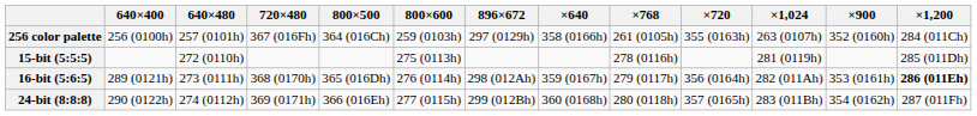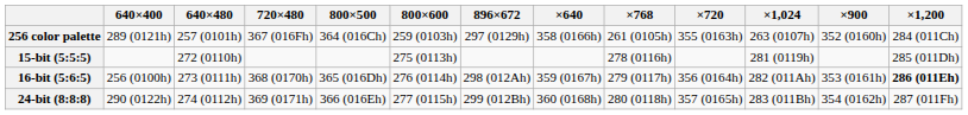 <table class="wikitable" style="text-align: center;">
 <tr>
 <th></th>
 <th>640×400</th>
 <th>640×480</th>
 <th>720×480</th>
 <th>800×500</th>
 <th>800×600</th>
 <th>896×672</th>
 <th>×640</th>
 <th>×768</th>
 <th>×720</th>
 <th>×1,024</th>
 <th>×900</th>
 <th>×1,200</th>
 </tr>
 <tr>
 <th>256 color palette</th>
-<td>256 (0100h)</td>
+<td>289 (0121h)</td>
 <td>257 (0101h)</td>
 <td>367 (016Fh)</td>
 <td>364 (016Ch)</td>
 <td>259 (0103h)</td>
 <td>297 (0129h)</td>
 <td>358 (0166h)</td>
 <td>261 (0105h)</td>
 <td>355 (0163h)</td>
 <td>263 (0107h)</td>
 <td>352 (0160h)</td>
 <td>284 (011Ch)</td>
 </tr>
 <tr>
 <th>15-bit (5:5:5)</th>
 <td></td>
 <td>272 (0110h)</td>
 <td></td>
 <td></td>
 <td>275 (0113h)</td>
 <td></td>
 <td></td>
 <td>278 (0116h)</td>
 <td></td>
 <td>281 (0119h)</td>
 <td></td>
 <td>285 (011Dh)</td>
 </tr>
 <tr>
 <th>16-bit (5:6:5)</th>
-<td>289 (0121h)</td>
+<td>256 (0100h)</td>
 <td>273 (0111h)</td>
 <td>368 (0170h)</td>
 <td>365 (016Dh)</td>
 <td>276 (0114h)</td>
 <td>298 (012Ah)</td>
 <td>359 (0167h)</td>
 <td>279 (0117h)</td>
 <td>356 (0164h)</td>
 <td>282 (011Ah)</td>
 <td>353 (0161h)</td>
 <td><strong>286 (011Eh)</strong></td>
 </tr>
 <tr>
 <th>24-bit (8:8:8)</th>
 <td>290 (0122h)</td>
 <td>274 (0112h)</td>
 <td>369 (0171h)</td>
 <td>366 (016Eh)</td>
 <td>277 (0115h)</td>
 <td>299 (012Bh)</td>
 <td>360 (0168h)</td>
 <td>280 (0118h)</td>
 <td>357 (0165h)</td>
 <td>283 (011Bh)</td>
 <td>354 (0162h)</td>
 <td>287 (011Fh)</td>
 </tr>
 </table>
